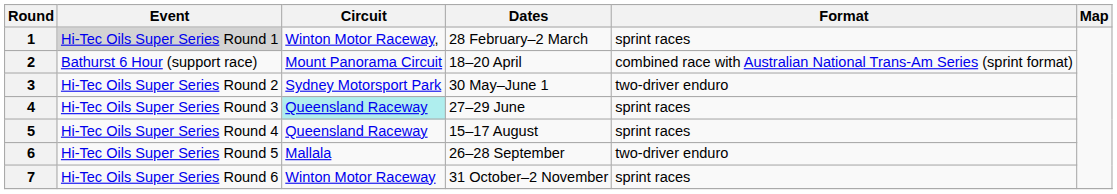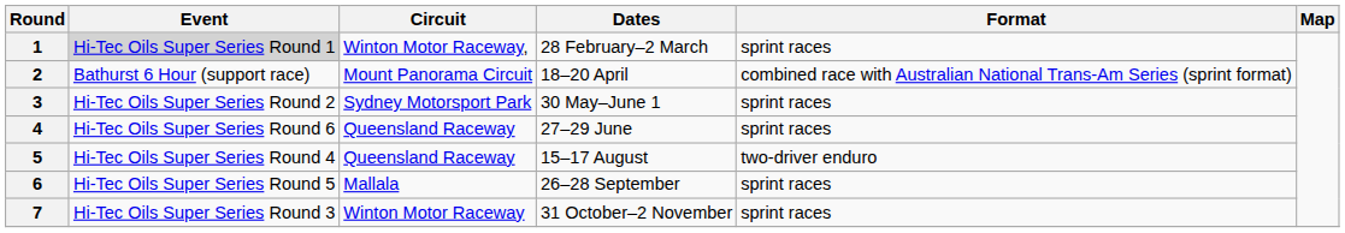 <table class="wikitable" style="font-size: 85%">
 <tr>
 <th>Round</th>
 <th>Event</th>
 <th>Circuit</th>
 <th>Dates</th>
 <th>Format</th>
 <th>Map</th>
 </tr>
 <tr>
 <th>1</th>
 <td style="background: lightgrey;"><a href='#'>Hi-Tec Oils Super Series</a> Round 1</td>
 <td> <a href='#'>Winton Motor Raceway</a>,</td>
 <td>28 February–2 March</td>
 <td>sprint races</td>
 <td rowspan=7></td>
 </tr>
 <tr>
 <th>2</th>
 <td><a href='#'>Bathurst 6 Hour</a> (support race)</td>
 <td> <a href='#'>Mount Panorama Circuit</a></td>
 <td>18–20 April</td>
 <td>combined race with <a href='#'>Australian National Trans-Am Series</a> (sprint format)</td>
 </tr>
 <tr>
 <th>3</th>
 <td><a href='#'>Hi-Tec Oils Super Series</a> Round 2</td>
 <td> <a href='#'>Sydney Motorsport Park</a></td>
 <td>30 May–June 1</td>
-<td>two-driver enduro</td>
+<td>sprint races</td>
 </tr>
 <tr>
 <th>4</th>
-<td><a href='#'>Hi-Tec Oils Super Series</a> Round 3</td>
-<td style="background: paleturquoise;"> <a href='#'>Queensland Raceway</a></td>
+<td><a href='#'>Hi-Tec Oils Super Series</a> Round 6</td>
+<td> <a href='#'>Queensland Raceway</a></td>
 <td>27–29 June</td>
 <td>sprint races</td>
 </tr>
 <tr>
 <th>5</th>
 <td><a href='#'>Hi-Tec Oils Super Series</a> Round 4</td>
 <td> <a href='#'>Queensland Raceway</a></td>
 <td>15–17 August</td>
-<td>sprint races</td>
+<td>two-driver enduro</td>
 </tr>
 <tr>
 <th>6</th>
 <td><a href='#'>Hi-Tec Oils Super Series</a> Round 5</td>
 <td> <a href='#'>Mallala</a></td>
 <td>26–28 September</td>
-<td>two-driver enduro</td>
+<td>sprint races</td>
 </tr>
 <tr>
 <th>7</th>
-<td><a href='#'>Hi-Tec Oils Super Series</a> Round 6</td>
+<td><a href='#'>Hi-Tec Oils Super Series</a> Round 3</td>
 <td> <a href='#'>Winton Motor Raceway</a></td>
 <td>31 October–2 November</td>
 <td>sprint races</td>
 </tr>
 <tr>
 </tr>
 </table>
